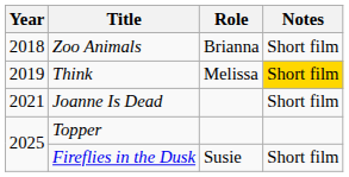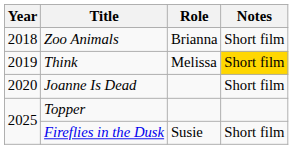 <table class="wikitable sortable">
 <tr>
 <th>Year</th>
 <th>Title</th>
 <th>Role</th>
 <th>Notes</th>
 </tr>
 <tr>
 <td>2018</td>
 <td><em>Zoo Animals</em></td>
 <td>Brianna</td>
 <td>Short film</td>
 </tr>
 <tr>
 <td>2019</td>
 <td><em>Think</em></td>
 <td>Melissa</td>
 <td style="background: gold;">Short film</td>
 </tr>
 <tr>
-<td>2021</td>
+<td>2020</td>
 <td><em>Joanne Is Dead</em></td>
 <td></td>
 <td>Short film</td>
 </tr>
 <tr>
 <td rowspan="2">2025</td>
 <td><em>Topper</em></td>
 <td></td>
 <td></td>
 </tr>
 <tr>
 <td><em><a href='#'>Fireflies in the Dusk</a></em></td>
 <td>Susie</td>
 <td>Short film</td>
 </tr>
 </table>
